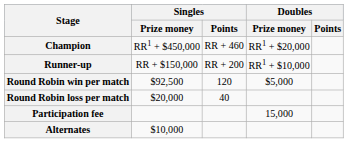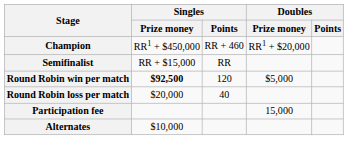 <table class=wikitable style=text-align:center>
 <tr style="background:#d1e4fd;">
 <th rowspan=2>Stage</th>
 <th colspan=2>Singles</th>
 <th colspan=2>Doubles</th>
 </tr>
 <tr>
 <th>Prize money</th>
 <th>Points</th>
 <th>Prize money</th>
 <th>Points</th>
 </tr>
 <tr>
 <th>Champion</th>
 <td>RR<sup>1</sup> + $450,000</td>
 <td>RR + 460</td>
 <td>RR<sup>1</sup> + $20,000</td>
 <td></td>
 </tr>
 <tr>
-<th>Runner-up</th>
-<td>RR + $150,000</td>
-<td>RR + 200</td>
-<td>RR<sup>1</sup> + $10,000</td>
+<th>Semifinalist</th>
+<td>RR + $15,000</td>
+<td>RR</td>
+<td></td>
 <td></td>
 </tr>
 <tr>
 <th>Round Robin win per match</th>
-<td>$92,500</td>
+<td><strong>$92,500</strong></td>
 <td>120</td>
 <td>$5,000</td>
 <td></td>
 </tr>
 <tr>
 <th>Round Robin loss per match</th>
 <td>$20,000</td>
 <td>40</td>
 <td></td>
 <td></td>
 </tr>
 <tr>
 <th>Participation fee</th>
 <td></td>
 <td></td>
 <td>15,000</td>
 <td></td>
 </tr>
 <tr>
 <th>Alternates</th>
 <td>$10,000</td>
 <td></td>
 <td></td>
 <td></td>
 </tr>
 </table>
